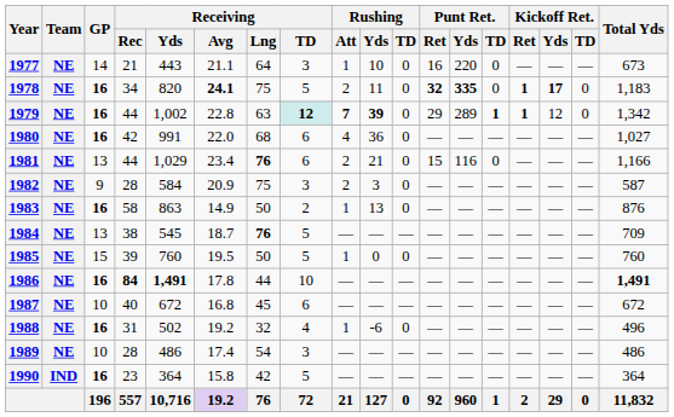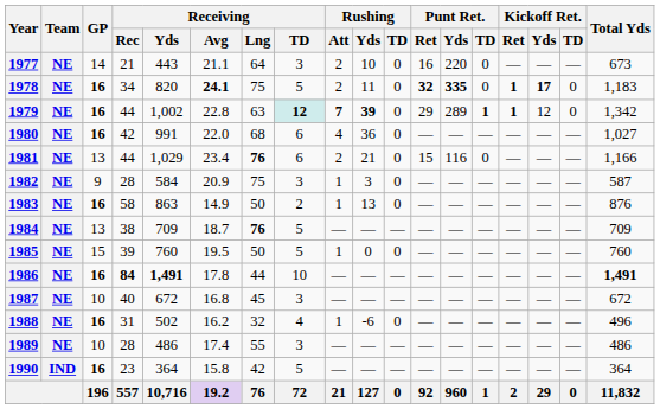 <table class= "wikitable" style="text-align:center;">
 <tr>
 <th rowspan="2">Year</th>
 <th rowspan="2">Team</th>
 <th rowspan="2">GP</th>
 <th colspan="5">Receiving</th>
 <th colspan="3">Rushing</th>
 <th colspan="3">Punt Ret.</th>
 <th colspan="3">Kickoff Ret.</th>
 <th rowspan="2">Total Yds</th>
 </tr>
 <tr>
 <th>Rec</th>
 <th>Yds</th>
 <th>Avg</th>
 <th>Lng</th>
 <th>TD</th>
 <th>Att</th>
 <th>Yds</th>
 <th>TD</th>
 <th>Ret</th>
 <th>Yds</th>
 <th>TD</th>
 <th>Ret</th>
 <th>Yds</th>
 <th>TD</th>
 </tr>
 <tr>
 <th><a href='#'>1977</a></th>
 <th><a href='#'>NE</a></th>
 <td>14</td>
 <td>21</td>
 <td>443</td>
 <td>21.1</td>
 <td>64</td>
 <td>3</td>
-<td>1</td>
+<td>2</td>
 <td>10</td>
 <td>0</td>
 <td>16</td>
 <td>220</td>
 <td>0</td>
 <td>—</td>
 <td>—</td>
 <td>—</td>
 <td>673</td>
 </tr>
 <tr>
 <th><a href='#'>1978</a></th>
 <th><a href='#'>NE</a></th>
 <td><strong>16</strong></td>
 <td>34</td>
 <td>820</td>
 <td><strong>24.1</strong></td>
 <td>75</td>
 <td>5</td>
 <td>2</td>
 <td>11</td>
 <td>0</td>
 <td><strong>32</strong></td>
 <td><strong>335</strong></td>
 <td>0</td>
 <td><strong>1</strong></td>
 <td><strong>17</strong></td>
 <td>0</td>
 <td>1,183</td>
 </tr>
 <tr>
 <th><a href='#'>1979</a></th>
 <th><a href='#'>NE</a></th>
 <td><strong>16</strong></td>
 <td>44</td>
 <td>1,002</td>
 <td>22.8</td>
 <td>63</td>
 <td style="background:#cfecec; width:3em;"><strong>12</strong></td>
 <td><strong>7</strong></td>
 <td><strong>39</strong></td>
 <td>0</td>
 <td>29</td>
 <td>289</td>
 <td><strong>1</strong></td>
 <td><strong>1</strong></td>
 <td>12</td>
 <td>0</td>
 <td>1,342</td>
 </tr>
 <tr>
 <th><a href='#'>1980</a></th>
 <th><a href='#'>NE</a></th>
 <td><strong>16</strong></td>
 <td>42</td>
 <td>991</td>
 <td>22.0</td>
 <td>68</td>
 <td>6</td>
 <td>4</td>
 <td>36</td>
 <td>0</td>
 <td>—</td>
 <td>—</td>
 <td>—</td>
 <td>—</td>
 <td>—</td>
 <td>—</td>
 <td>1,027</td>
 </tr>
 <tr>
 <th><a href='#'>1981</a></th>
 <th><a href='#'>NE</a></th>
 <td>13</td>
 <td>44</td>
 <td>1,029</td>
 <td>23.4</td>
 <td><strong>76</strong></td>
 <td>6</td>
 <td>2</td>
 <td>21</td>
 <td>0</td>
 <td>15</td>
 <td>116</td>
 <td>0</td>
 <td>—</td>
 <td>—</td>
 <td>—</td>
 <td>1,166</td>
 </tr>
 <tr>
 <th><a href='#'>1982</a></th>
 <th><a href='#'>NE</a></th>
 <td>9</td>
 <td>28</td>
 <td>584</td>
 <td>20.9</td>
 <td>75</td>
 <td>3</td>
-<td>2</td>
+<td>1</td>
 <td>3</td>
 <td>0</td>
 <td>—</td>
 <td>—</td>
 <td>—</td>
 <td>—</td>
 <td>—</td>
 <td>—</td>
 <td>587</td>
 </tr>
 <tr>
 <th><a href='#'>1983</a></th>
 <th><a href='#'>NE</a></th>
 <td><strong>16</strong></td>
 <td>58</td>
 <td>863</td>
 <td>14.9</td>
 <td>50</td>
 <td>2</td>
 <td>1</td>
 <td>13</td>
 <td>0</td>
 <td>—</td>
 <td>—</td>
 <td>—</td>
 <td>—</td>
 <td>—</td>
 <td>—</td>
 <td>876</td>
 </tr>
 <tr>
 <th><a href='#'>1984</a></th>
 <th><a href='#'>NE</a></th>
 <td>13</td>
 <td>38</td>
-<td>545</td>
+<td>709</td>
 <td>18.7</td>
 <td><strong>76</strong></td>
 <td>5</td>
 <td>—</td>
 <td>—</td>
 <td>—</td>
 <td>—</td>
 <td>—</td>
 <td>—</td>
 <td>—</td>
 <td>—</td>
 <td>—</td>
 <td>709</td>
 </tr>
 <tr>
 <th><a href='#'>1985</a></th>
 <th><a href='#'>NE</a></th>
 <td>15</td>
 <td>39</td>
 <td>760</td>
 <td>19.5</td>
 <td>50</td>
 <td>5</td>
 <td>1</td>
 <td>0</td>
 <td>0</td>
 <td>—</td>
 <td>—</td>
 <td>—</td>
 <td>—</td>
 <td>—</td>
 <td>—</td>
 <td>760</td>
 </tr>
 <tr>
 <th><a href='#'>1986</a></th>
 <th><a href='#'>NE</a></th>
 <td><strong>16</strong></td>
 <td><strong>84</strong></td>
 <td><strong>1,491</strong></td>
 <td>17.8</td>
 <td>44</td>
 <td>10</td>
 <td>—</td>
 <td>—</td>
 <td>—</td>
 <td>—</td>
 <td>—</td>
 <td>—</td>
 <td>—</td>
 <td>—</td>
 <td>—</td>
 <td><strong>1,491</strong></td>
 </tr>
 <tr>
 <th><a href='#'>1987</a></th>
 <th><a href='#'>NE</a></th>
 <td>10</td>
 <td>40</td>
 <td>672</td>
 <td>16.8</td>
 <td>45</td>
-<td>6</td>
+<td>3</td>
 <td>—</td>
 <td>—</td>
 <td>—</td>
 <td>—</td>
 <td>—</td>
 <td>—</td>
 <td>—</td>
 <td>—</td>
 <td>—</td>
 <td>672</td>
 </tr>
 <tr>
 <th><a href='#'>1988</a></th>
 <th><a href='#'>NE</a></th>
 <td><strong>16</strong></td>
 <td>31</td>
 <td>502</td>
-<td>19.2</td>
+<td>16.2</td>
 <td>32</td>
 <td>4</td>
 <td>1</td>
 <td>-6</td>
 <td>0</td>
 <td>—</td>
 <td>—</td>
 <td>—</td>
 <td>—</td>
 <td>—</td>
 <td>—</td>
 <td>496</td>
 </tr>
 <tr>
 <th><a href='#'>1989</a></th>
 <th><a href='#'>NE</a></th>
 <td>10</td>
 <td>28</td>
 <td>486</td>
 <td>17.4</td>
-<td>54</td>
+<td>55</td>
 <td>3</td>
 <td>—</td>
 <td>—</td>
 <td>—</td>
 <td>—</td>
 <td>—</td>
 <td>—</td>
 <td>—</td>
 <td>—</td>
 <td>—</td>
 <td>486</td>
 </tr>
 <tr>
 <th><a href='#'>1990</a></th>
 <th><a href='#'>IND</a></th>
 <td><strong>16</strong></td>
 <td>23</td>
 <td>364</td>
 <td>15.8</td>
 <td>42</td>
 <td>5</td>
 <td>—</td>
 <td>—</td>
 <td>—</td>
 <td>—</td>
 <td>—</td>
 <td>—</td>
 <td>—</td>
 <td>—</td>
 <td>—</td>
 <td>364</td>
 </tr>
 <tr>
 <th colspan="2"></th>
 <th>196</th>
 <th>557</th>
 <th>10,716</th>
 <th style="background:#e0cef2; width:3em;">19.2</th>
 <th>76</th>
 <th>72</th>
 <th>21</th>
 <th>127</th>
 <th>0</th>
 <th>92</th>
 <th>960</th>
 <th>1</th>
 <th>2</th>
 <th>29</th>
 <th>0</th>
 <th>11,832</th>
 </tr>
 </table>
